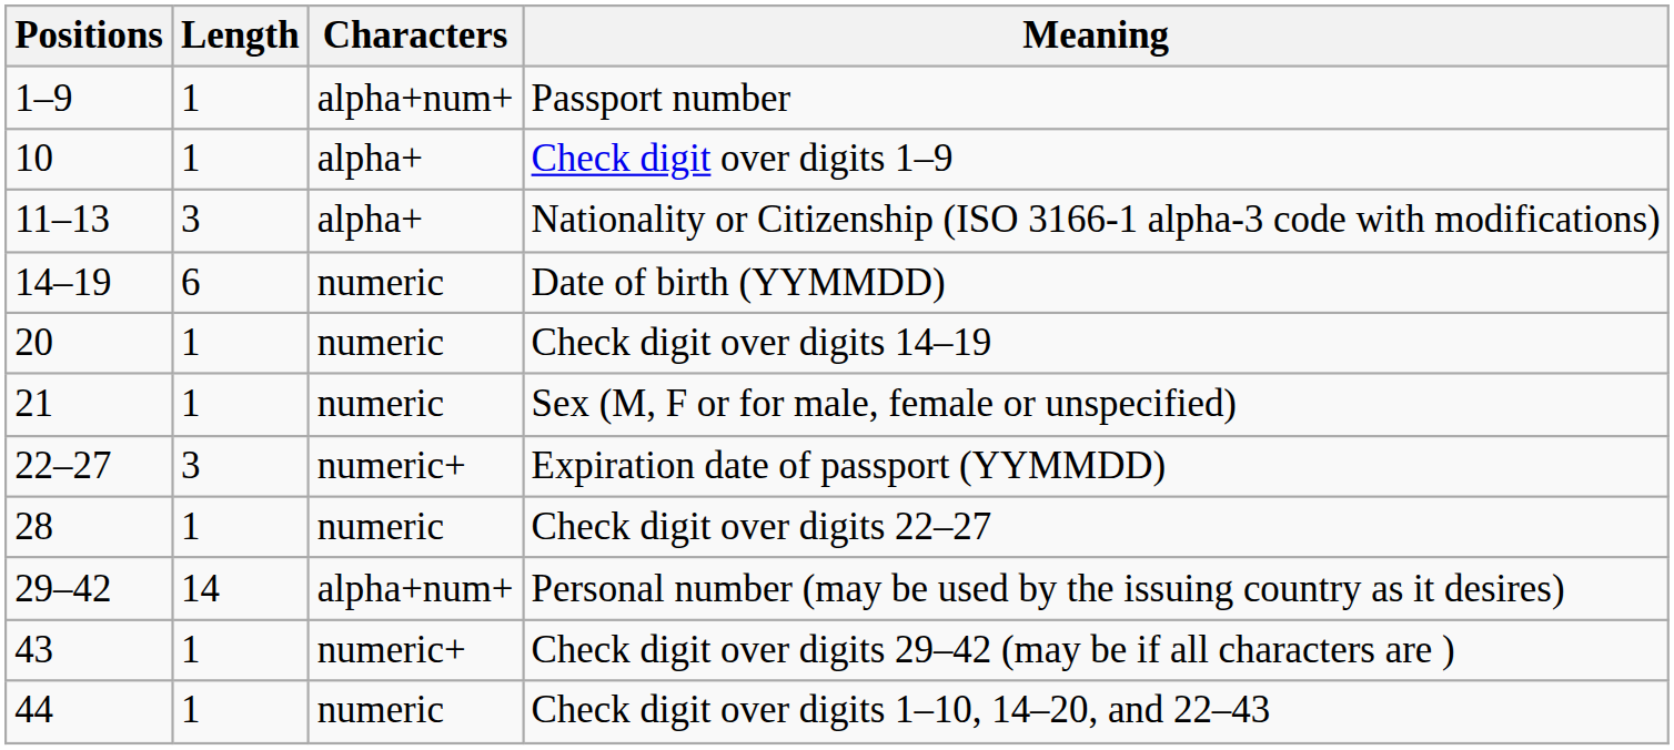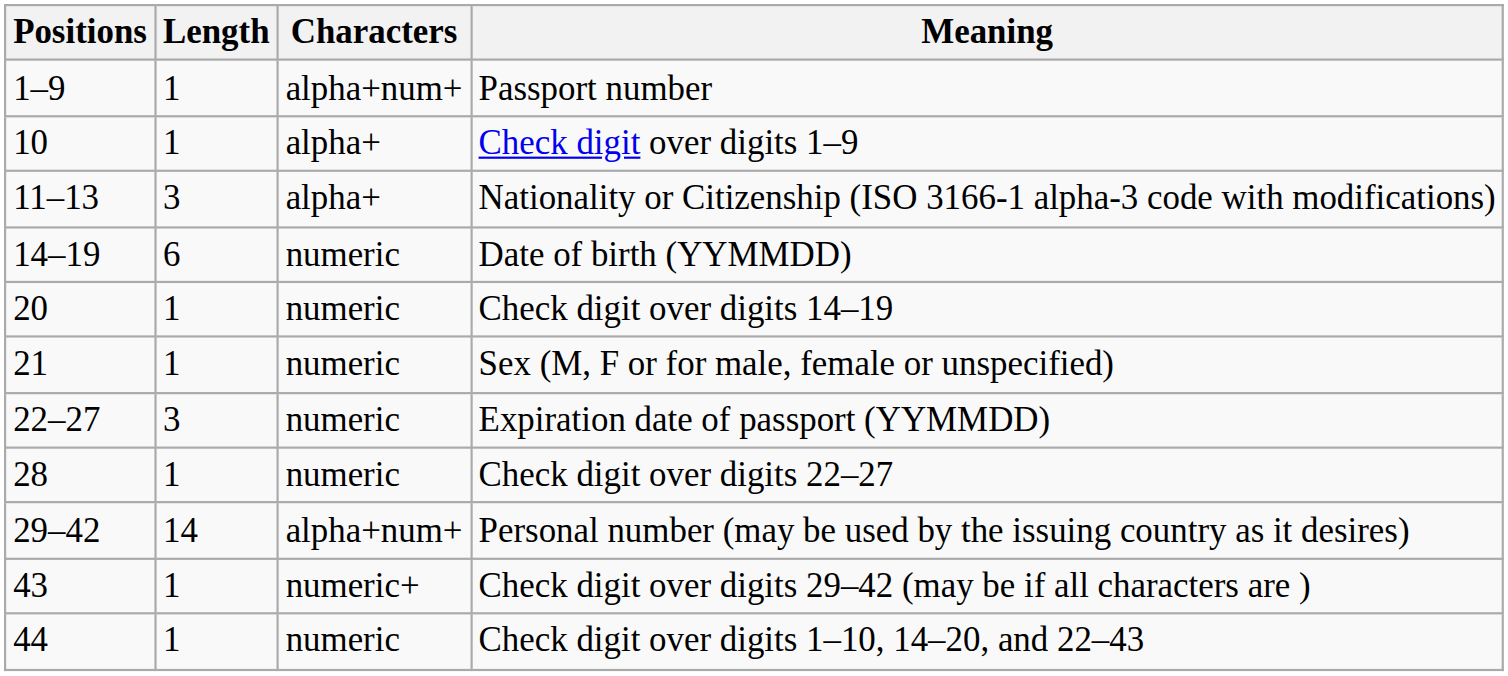 <table class="wikitable">
 <tr>
 <th>Positions</th>
 <th>Length</th>
 <th>Characters</th>
 <th>Meaning</th>
 </tr>
 <tr>
 <td>1–9</td>
 <td>1</td>
 <td>alpha+num+</td>
 <td>Passport number</td>
 </tr>
 <tr>
 <td>10</td>
 <td>1</td>
 <td>alpha+</td>
 <td><a href='#'>Check digit</a> over digits 1–9</td>
 </tr>
 <tr>
 <td>11–13</td>
 <td>3</td>
 <td>alpha+</td>
 <td>Nationality or Citizenship (ISO 3166-1 alpha-3 code with modifications)</td>
 </tr>
 <tr>
 <td>14–19</td>
 <td>6</td>
 <td>numeric</td>
 <td>Date of birth (YYMMDD)</td>
 </tr>
 <tr>
 <td>20</td>
 <td>1</td>
 <td>numeric</td>
 <td>Check digit over digits 14–19</td>
 </tr>
 <tr>
 <td>21</td>
 <td>1</td>
 <td>numeric</td>
 <td>Sex (M, F or  for male, female or unspecified)</td>
 </tr>
 <tr>
 <td>22–27</td>
 <td>3</td>
-<td>numeric+</td>
+<td>numeric</td>
 <td>Expiration date of passport (YYMMDD)</td>
 </tr>
 <tr>
 <td>28</td>
 <td>1</td>
 <td>numeric</td>
 <td>Check digit over digits 22–27</td>
 </tr>
 <tr>
 <td>29–42</td>
 <td>14</td>
 <td>alpha+num+</td>
 <td>Personal number (may be used by the issuing country as it desires)</td>
 </tr>
 <tr>
 <td>43</td>
 <td>1</td>
 <td>numeric+</td>
 <td>Check digit over digits 29–42 (may be  if all characters are )</td>
 </tr>
 <tr>
 <td>44</td>
 <td>1</td>
 <td>numeric</td>
 <td>Check digit over digits 1–10, 14–20, and 22–43</td>
 </tr>
 </table>
